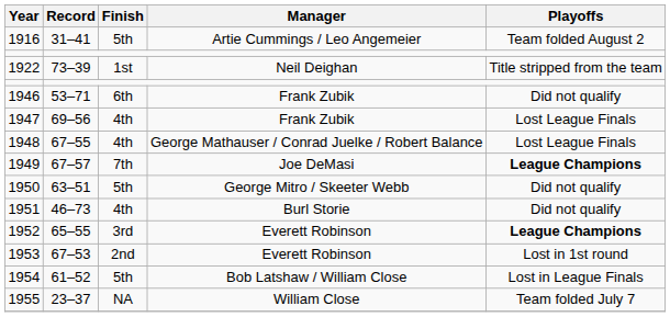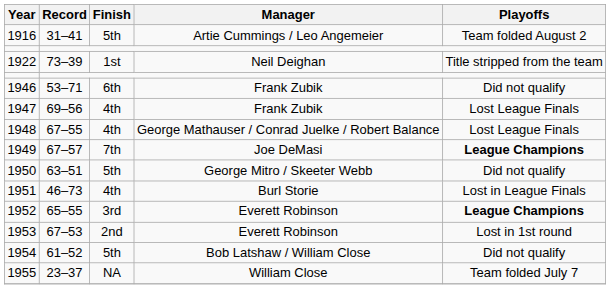 <table class="wikitable">
 <tr>
 <th>Year</th>
 <th>Record</th>
 <th>Finish</th>
 <th>Manager</th>
 <th>Playoffs</th>
 </tr>
 <tr align=center>
 <td>1916</td>
 <td>31–41</td>
 <td>5th</td>
 <td>Artie Cummings / Leo Angemeier</td>
 <td>Team folded August 2</td>
 </tr>
 <tr align=center>
 <td></td>
 </tr>
 <tr align=center>
 <td>1922</td>
 <td>73–39</td>
 <td>1st</td>
 <td>Neil Deighan</td>
 <td>Title stripped from the team</td>
 </tr>
 <tr align=center>
 <td></td>
 </tr>
 <tr align=center>
 <td>1946</td>
 <td>53–71</td>
 <td>6th</td>
 <td>Frank Zubik</td>
 <td>Did not qualify</td>
 </tr>
 <tr align=center>
 <td>1947</td>
 <td>69–56</td>
 <td>4th</td>
 <td>Frank Zubik</td>
 <td>Lost League Finals</td>
 </tr>
 <tr align=center>
 <td>1948</td>
 <td>67–55</td>
 <td>4th</td>
 <td>George Mathauser / Conrad Juelke / Robert Balance</td>
 <td>Lost League Finals</td>
 </tr>
 <tr align=center>
 <td>1949</td>
 <td>67–57</td>
 <td>7th</td>
 <td>Joe DeMasi</td>
 <td><strong>League Champions</strong></td>
 </tr>
 <tr align=center>
 <td>1950</td>
 <td>63–51</td>
 <td>5th</td>
 <td>George Mitro / Skeeter Webb</td>
 <td>Did not qualify</td>
 </tr>
 <tr align=center>
 <td>1951</td>
 <td>46–73</td>
 <td>4th</td>
 <td>Burl Storie</td>
-<td>Did not qualify</td>
+<td>Lost in League Finals</td>
 </tr>
 <tr align=center>
 <td>1952</td>
 <td>65–55</td>
 <td>3rd</td>
 <td>Everett Robinson</td>
 <td><strong>League Champions</strong></td>
 </tr>
 <tr align=center>
 <td>1953</td>
 <td>67–53</td>
 <td>2nd</td>
 <td>Everett Robinson</td>
 <td>Lost in 1st round</td>
 </tr>
 <tr align=center>
 <td>1954</td>
 <td>61–52</td>
 <td>5th</td>
 <td>Bob Latshaw / William Close</td>
-<td>Lost in League Finals</td>
+<td>Did not qualify</td>
 </tr>
 <tr align=center>
 <td>1955</td>
 <td>23–37</td>
 <td>NA</td>
 <td>William Close</td>
 <td>Team folded July 7</td>
 </tr>
 <tr align=center>
 </tr>
 </table>
